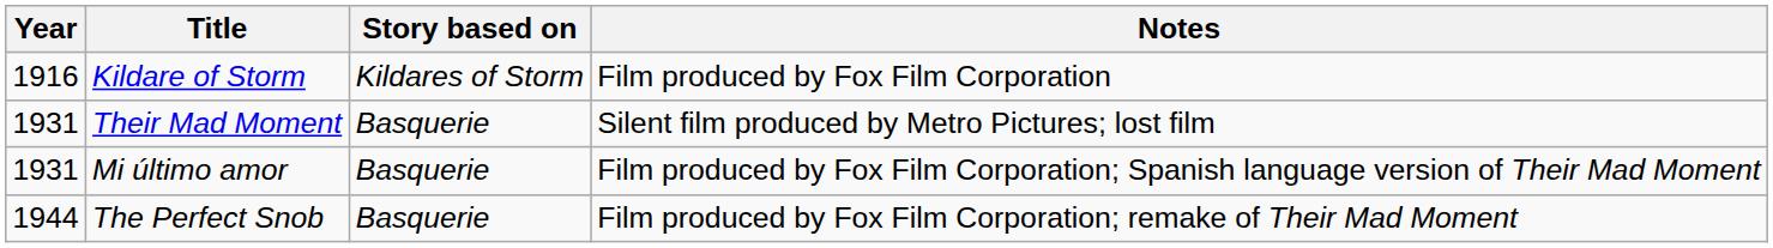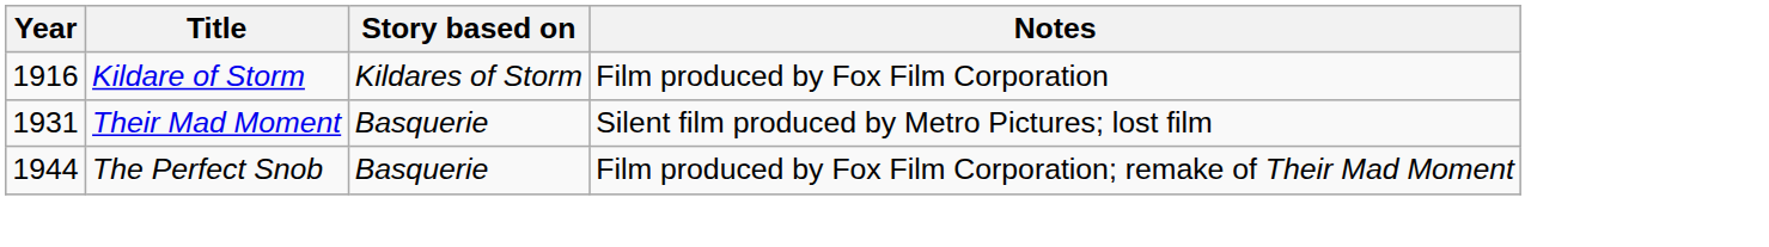 <table class="wikitable">
 <tr>
 <th>Year</th>
 <th>Title</th>
 <th>Story based on</th>
 <th>Notes</th>
 </tr>
 <tr>
 <td>1916</td>
 <td><em><a href='#'>Kildare of Storm</a></em></td>
 <td><em>Kildares of Storm</em></td>
 <td>Film produced by Fox Film Corporation</td>
 </tr>
 <tr>
 <td>1931</td>
 <td><em><a href='#'>Their Mad Moment</a></em></td>
 <td><em>Basquerie</em></td>
 <td>Silent film produced by Metro Pictures; lost film</td>
 </tr>
 <tr>
-<td>1931</td>
-<td><em>Mi último amor</em></td>
-<td><em>Basquerie</em></td>
-<td>Film produced by Fox Film Corporation; Spanish language version of <em>Their Mad Moment</em></td>
-</tr>
-<tr>
 <td>1944</td>
 <td><em>The Perfect Snob</em></td>
 <td><em>Basquerie</em></td>
 <td>Film produced by Fox Film Corporation; remake of <em>Their Mad Moment</em></td>
 </tr>
 </table>
